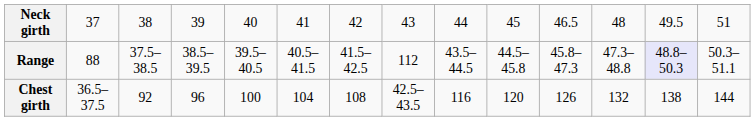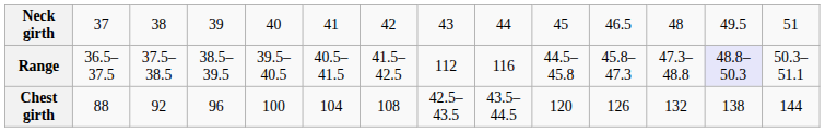 <table class="wikitable">
 <tr style="text-align:center;">
 <th>Neck girth</th>
 <td>37</td>
 <td>38</td>
 <td>39</td>
 <td>40</td>
 <td>41</td>
 <td>42</td>
 <td>43</td>
 <td>44</td>
 <td>45</td>
 <td>46.5</td>
 <td>48</td>
 <td>49.5</td>
 <td>51</td>
 </tr>
 <tr style="text-align:center;">
 <th>Range</th>
-<td>88</td>
+<td>36.5–37.5</td>
 <td>37.5–38.5</td>
 <td>38.5–39.5</td>
 <td>39.5–40.5</td>
 <td>40.5–41.5</td>
 <td>41.5–42.5</td>
 <td>112</td>
-<td>43.5–44.5</td>
+<td>116</td>
 <td>44.5–45.8</td>
 <td>45.8–47.3</td>
 <td>47.3–48.8</td>
 <td style="background: lavender;">48.8–50.3</td>
 <td>50.3–51.1</td>
 </tr>
 <tr style="text-align:center;">
 <th>Chest girth</th>
-<td>36.5–37.5</td>
+<td>88</td>
 <td>92</td>
 <td>96</td>
 <td>100</td>
 <td>104</td>
 <td>108</td>
 <td>42.5–43.5</td>
-<td>116</td>
+<td>43.5–44.5</td>
 <td>120</td>
 <td>126</td>
 <td>132</td>
 <td>138</td>
 <td>144</td>
 </tr>
 </table>
